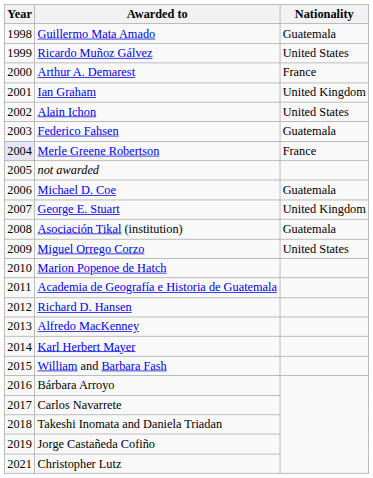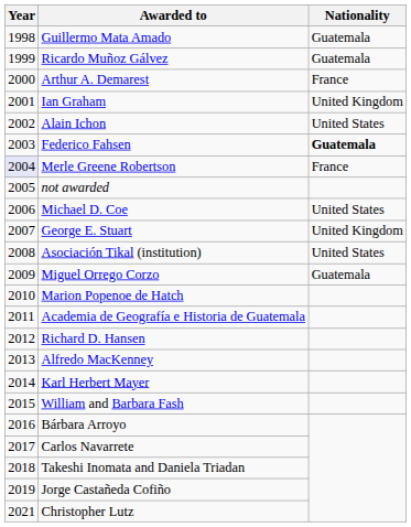 <table class=wikitable>
 <tr>
 <th>Year</th>
 <th>Awarded to</th>
 <th>Nationality</th>
 </tr>
 <tr>
 <td>1998</td>
 <td><a href='#'>Guillermo Mata Amado</a></td>
 <td>Guatemala</td>
 </tr>
 <tr>
 <td>1999</td>
 <td><a href='#'>Ricardo Muñoz Gálvez</a></td>
-<td>United States</td>
+<td>Guatemala</td>
 </tr>
 <tr>
 <td>2000</td>
 <td><a href='#'>Arthur A. Demarest</a></td>
 <td>France</td>
 </tr>
 <tr>
 <td>2001</td>
 <td><a href='#'>Ian Graham</a></td>
 <td>United Kingdom</td>
 </tr>
 <tr>
 <td>2002</td>
 <td><a href='#'>Alain Ichon</a></td>
 <td>United States</td>
 </tr>
 <tr>
 <td>2003</td>
 <td><a href='#'>Federico Fahsen</a></td>
-<td>Guatemala</td>
+<td><strong>Guatemala</strong></td>
 </tr>
 <tr>
 <td style="background: lavender;">2004</td>
 <td><a href='#'>Merle Greene Robertson</a></td>
 <td>France</td>
 </tr>
 <tr>
 <td>2005</td>
 <td><em>not awarded</em></td>
 <td></td>
 </tr>
 <tr>
 <td>2006</td>
 <td><a href='#'>Michael D. Coe</a></td>
-<td>Guatemala</td>
+<td>United States</td>
 </tr>
 <tr>
 <td>2007</td>
 <td><a href='#'>George E. Stuart</a></td>
 <td>United Kingdom</td>
 </tr>
 <tr>
 <td>2008</td>
 <td><a href='#'>Asociación Tikal</a> (institution)</td>
-<td>Guatemala</td>
+<td>United States</td>
 </tr>
 <tr>
 <td>2009</td>
 <td><a href='#'>Miguel Orrego Corzo</a></td>
-<td>United States</td>
+<td>Guatemala</td>
 </tr>
 <tr>
 <td>2010</td>
 <td><a href='#'>Marion Popenoe de Hatch</a></td>
 <td></td>
 </tr>
 <tr>
 <td>2011</td>
 <td><a href='#'>Academia de Geografía e Historia de Guatemala</a></td>
 <td></td>
 </tr>
 <tr>
 <td>2012</td>
 <td><a href='#'>Richard D. Hansen</a></td>
 <td></td>
 </tr>
 <tr>
 <td>2013</td>
 <td><a href='#'>Alfredo MacKenney</a></td>
 <td></td>
 </tr>
 <tr>
 <td>2014</td>
 <td><a href='#'>Karl Herbert Mayer</a></td>
 <td></td>
 </tr>
 <tr>
 <td>2015</td>
 <td><a href='#'>William</a> and <a href='#'>Barbara Fash</a></td>
 <td></td>
 </tr>
 <tr>
 <td>2016</td>
 <td>Bárbara Arroyo</td>
 </tr>
 <tr>
 <td>2017</td>
 <td>Carlos Navarrete</td>
 </tr>
 <tr>
 <td>2018</td>
 <td>Takeshi Inomata and Daniela Triadan</td>
 </tr>
 <tr>
 <td>2019</td>
 <td>Jorge Castañeda Cofiño</td>
 </tr>
 <tr>
 <td>2021</td>
 <td>Christopher Lutz</td>
 </tr>
 </table>
